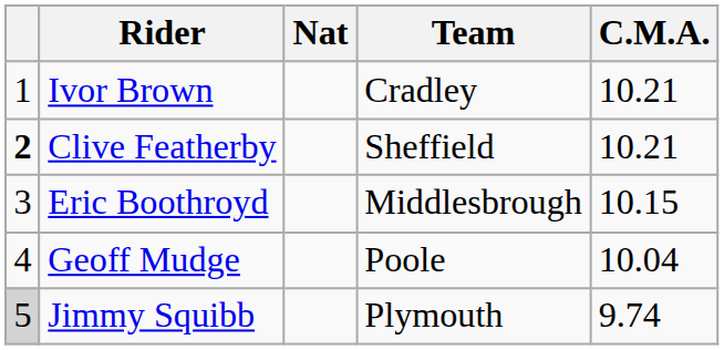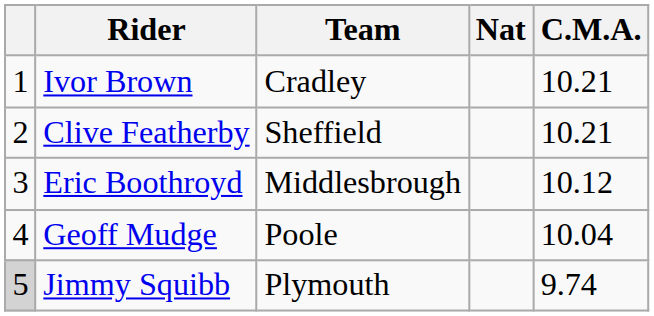 <table class=wikitable>
 <tr>
 <th></th>
 <th>Rider</th>
+<th>Team</th>
 <th>Nat</th>
-<th>Team</th>
 <th>C.M.A.</th>
 </tr>
 <tr>
 <td align="center">1</td>
 <td><a href='#'>Ivor Brown</a></td>
+<td>Cradley</td>
 <td></td>
-<td>Cradley</td>
 <td>10.21</td>
 </tr>
 <tr>
-<td align="center"><strong>2</strong></td>
+<td align="center">2</td>
 <td><a href='#'>Clive Featherby</a></td>
+<td>Sheffield</td>
 <td></td>
-<td>Sheffield</td>
 <td>10.21</td>
 </tr>
 <tr>
 <td align="center">3</td>
 <td><a href='#'>Eric Boothroyd</a></td>
+<td>Middlesbrough</td>
 <td></td>
-<td>Middlesbrough</td>
-<td>10.15</td>
+<td>10.12</td>
 </tr>
 <tr>
 <td align="center">4</td>
 <td><a href='#'>Geoff Mudge</a></td>
+<td>Poole</td>
 <td></td>
-<td>Poole</td>
 <td>10.04</td>
 </tr>
 <tr>
 <td align="center" style="background: lightgrey;">5</td>
 <td><a href='#'>Jimmy Squibb</a></td>
+<td>Plymouth</td>
 <td></td>
-<td>Plymouth</td>
 <td>9.74</td>
 </tr>
 </table>
